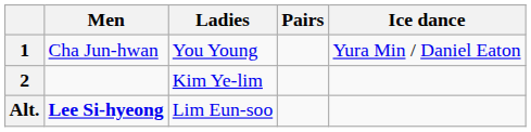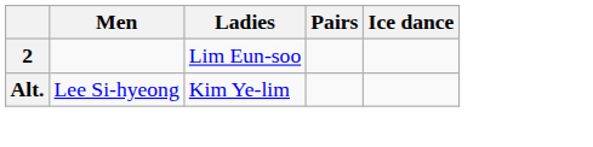 <table class="wikitable">
 <tr>
 <th></th>
 <th>Men</th>
 <th>Ladies</th>
 <th>Pairs</th>
 <th>Ice dance</th>
 </tr>
 <tr>
-<th>1</th>
-<td><a href='#'>Cha Jun-hwan</a></td>
-<td><a href='#'>You Young</a></td>
-<td></td>
-<td><a href='#'>Yura Min</a> / <a href='#'>Daniel Eaton</a></td>
-</tr>
-<tr>
 <th>2</th>
 <td></td>
-<td><a href='#'>Kim Ye-lim</a></td>
+<td><a href='#'>Lim Eun-soo</a></td>
 <td></td>
 <td></td>
 </tr>
 <tr>
 <th>Alt.</th>
-<td><strong><a href='#'>Lee Si-hyeong</a></strong></td>
-<td><a href='#'>Lim Eun-soo</a></td>
+<td><a href='#'>Lee Si-hyeong</a></td>
+<td><a href='#'>Kim Ye-lim</a></td>
 <td></td>
 <td></td>
 </tr>
 </table>
